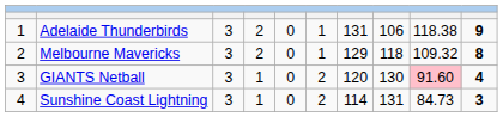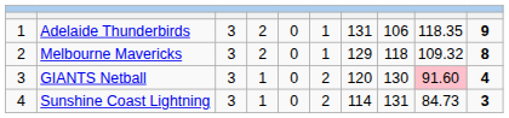 <table class="wikitable" style="text-align:center; font-size:95%">
 <tr>
 <td colspan=10 style="background-color:#ABCDEF"></td>
 </tr>
 <tr>
 <th width="25"></th>
 <th width="175"></th>
 <th width="25"></th>
 <th width="25"></th>
 <th width="25"></th>
 <th width="25"></th>
 <th width="30"></th>
 <th width="30"></th>
 <th width="30"></th>
 <th width="30"></th>
 </tr>
 <tr>
 <td>1</td>
 <td style="text-align:left;"><a href='#'>Adelaide Thunderbirds</a></td>
 <td>3</td>
 <td>2</td>
 <td>0</td>
 <td>1</td>
 <td>131</td>
 <td>106</td>
-<td>118.38</td>
+<td>118.35</td>
 <td><strong>9</strong></td>
 </tr>
 <tr>
 <td>2</td>
 <td style="text-align:left;"><a href='#'>Melbourne Mavericks</a></td>
 <td>3</td>
 <td>2</td>
 <td>0</td>
 <td>1</td>
 <td>129</td>
 <td>118</td>
 <td>109.32</td>
 <td><strong>8</strong></td>
 </tr>
 <tr>
 <td>3</td>
 <td style="text-align:left;"><a href='#'>GIANTS Netball</a></td>
 <td>3</td>
 <td>1</td>
 <td>0</td>
 <td>2</td>
 <td>120</td>
 <td>130</td>
 <td style="background: pink;">91.60</td>
 <td><strong>4</strong></td>
 </tr>
 <tr>
 <td>4</td>
 <td style="text-align:left;"><a href='#'>Sunshine Coast Lightning</a></td>
 <td>3</td>
 <td>1</td>
 <td>0</td>
 <td>2</td>
 <td>114</td>
 <td>131</td>
 <td>84.73</td>
 <td><strong>3</strong></td>
 </tr>
 </table>
